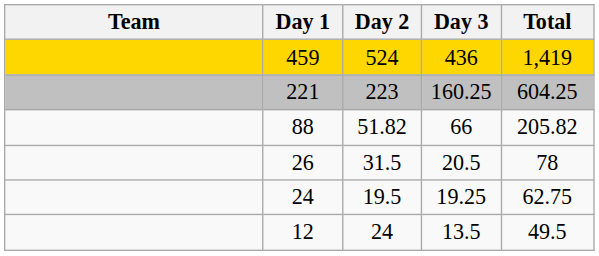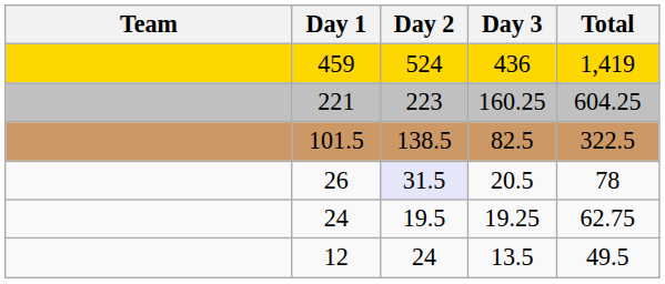 <table class="wikitable" style="text-align:center">
 <tr>
 <th width=180px>Team</th>
 <th width=50px>Day 1</th>
 <th width=50px>Day 2</th>
 <th width=50px>Day 3</th>
 <th width=60px>Total</th>
 </tr>
 <tr bgcolor=gold>
 <td align=left><strong></strong></td>
 <td>459</td>
 <td>524</td>
 <td>436</td>
 <td>1,419</td>
 </tr>
 <tr bgcolor=silver>
 <td align=left></td>
 <td>221</td>
 <td>223</td>
 <td>160.25</td>
 <td>604.25</td>
 </tr>
-<tr>
+<tr bgcolor=CC9966>
 <td align=left></td>
-<td>88</td>
-<td>51.82</td>
-<td>66</td>
-<td>205.82</td>
+<td>101.5</td>
+<td>138.5</td>
+<td>82.5</td>
+<td>322.5</td>
 </tr>
 <tr>
 <td align=left><em></em></td>
 <td>26</td>
-<td>31.5</td>
+<td style="background: lavender;">31.5</td>
 <td>20.5</td>
 <td>78</td>
 </tr>
 <tr>
 <td align=left><em></em></td>
 <td>24</td>
 <td>19.5</td>
 <td>19.25</td>
 <td>62.75</td>
 </tr>
 <tr>
 <td align=left><em></em></td>
 <td>12</td>
 <td>24</td>
 <td>13.5</td>
 <td>49.5</td>
 </tr>
 </table>
